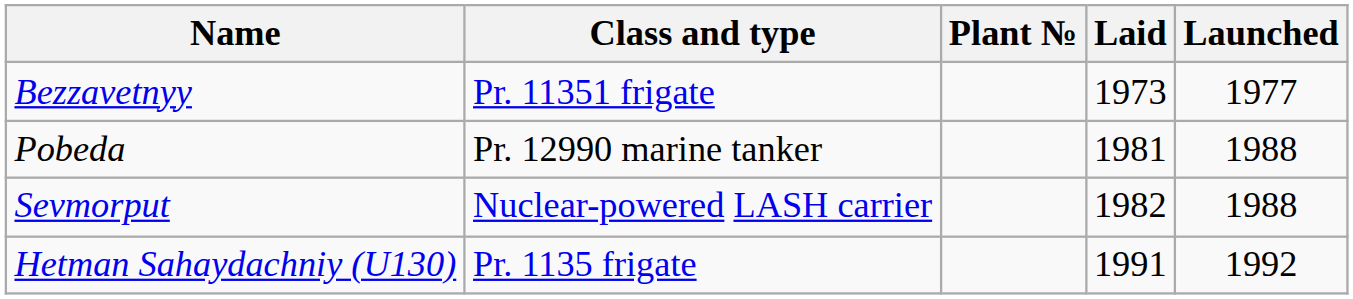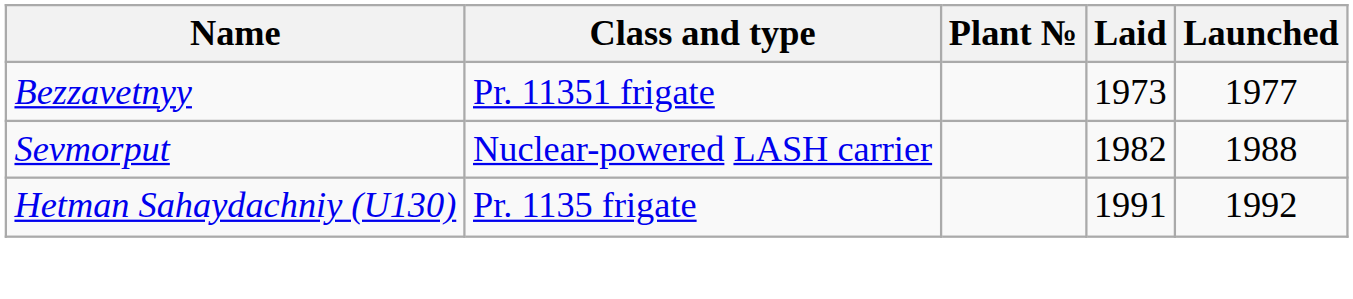 <table class="wikitable sortable" style="margin:1em auto;">
 <tr>
 <th>Name</th>
 <th>Class and type</th>
 <th>Plant №</th>
 <th>Laid</th>
 <th>Launched</th>
 </tr>
 <tr>
 <td><em><a href='#'>Bezzavetnyy</a></em></td>
 <td><a href='#'>Pr. 11351 frigate</a></td>
 <td></td>
 <td align="center">1973</td>
 <td align="center">1977</td>
 </tr>
 <tr>
-<td><em>Pobeda</em></td>
-<td>Pr. 12990 marine tanker</td>
-<td></td>
-<td align="center">1981</td>
-<td align="center">1988</td>
-</tr>
-<tr>
 <td><em><a href='#'>Sevmorput</a></em></td>
 <td><a href='#'>Nuclear-powered</a> <a href='#'>LASH carrier</a></td>
 <td></td>
 <td align="center">1982</td>
 <td align="center">1988</td>
 </tr>
 <tr>
 <td><em><a href='#'>Hetman Sahaydachniy (U130)</a></em></td>
 <td><a href='#'>Pr. 1135 frigate</a></td>
 <td></td>
 <td align="center">1991</td>
 <td align="center">1992</td>
 </tr>
 </table>
